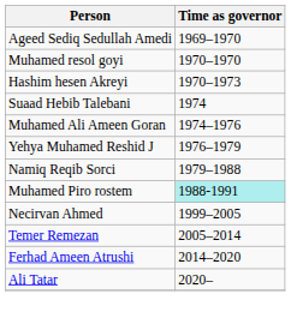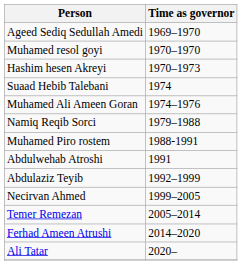 <table class="wikitable">
 <tr>
 <th>Person</th>
 <th>Time as governor</th>
 </tr>
 <tr>
 <td>Ageed Sediq Sedullah Amedi</td>
 <td>1969–1970</td>
 </tr>
 <tr>
 <td>Muhamed resol goyi</td>
 <td>1970–1970</td>
 </tr>
 <tr>
 <td>Hashim hesen Akreyi</td>
 <td>1970–1973</td>
 </tr>
 <tr>
 <td>Suaad Hebib Talebani</td>
 <td>1974</td>
 </tr>
 <tr>
 <td>Muhamed Ali Ameen Goran</td>
 <td>1974–1976</td>
 </tr>
 <tr>
-<td>Yehya Muhamed Reshid J</td>
-<td>1976–1979</td>
-</tr>
-<tr>
 <td>Namiq Reqib Sorci</td>
 <td>1979–1988</td>
 </tr>
 <tr>
 <td>Muhamed Piro rostem</td>
-<td style="background: paleturquoise;">1988-1991</td>
+<td>1988-1991</td>
+</tr>
+<tr>
+<td>Abdulwehab Atroshi</td>
+<td>1991</td>
+</tr>
+<tr>
+<td>Abdulaziz Teyib</td>
+<td>1992–1999</td>
 </tr>
 <tr>
 <td>Necirvan Ahmed</td>
 <td>1999–2005</td>
 </tr>
 <tr>
 <td><a href='#'>Temer Remezan</a></td>
 <td>2005–2014</td>
 </tr>
 <tr>
 <td><a href='#'>Ferhad Ameen Atrushi</a></td>
 <td>2014–2020</td>
 </tr>
 <tr>
 <td><a href='#'>Ali Tatar</a></td>
 <td>2020–</td>
 </tr>
 <tr>
 </tr>
 </table>
